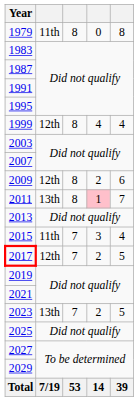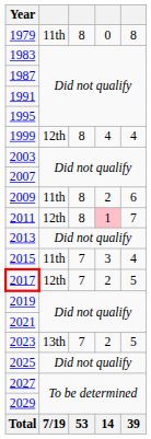 <table class="wikitable" style="text-align:center">
 <tr>
 <th>Year</th>
 <th></th>
 <th width=25></th>
 <th width=25></th>
 <th width=25></th>
 </tr>
 <tr>
 <td> <a href='#'>1979</a></td>
 <td>11th</td>
 <td>8</td>
 <td>0</td>
 <td>8</td>
 </tr>
 <tr>
 <td> <a href='#'>1983</a></td>
 <td colspan=4 rowspan=4><em>Did not qualify</em></td>
 </tr>
 <tr>
 <td> <a href='#'>1987</a></td>
 </tr>
 <tr>
 <td> <a href='#'>1991</a></td>
 </tr>
 <tr>
 <td> <a href='#'>1995</a></td>
 </tr>
 <tr>
 <td> <a href='#'>1999</a></td>
 <td>12th</td>
 <td>8</td>
 <td>4</td>
 <td>4</td>
 </tr>
 <tr>
 <td> <a href='#'>2003</a></td>
 <td colspan=4 rowspan=2><em>Did not qualify</em></td>
 </tr>
 <tr>
 <td> <a href='#'>2007</a></td>
 </tr>
 <tr>
 <td> <a href='#'>2009</a></td>
-<td>12th</td>
+<td>11th</td>
 <td>8</td>
 <td>2</td>
 <td>6</td>
 </tr>
 <tr>
 <td> <a href='#'>2011</a></td>
-<td>13th</td>
+<td>12th</td>
 <td>8</td>
 <td style="background: pink;">1</td>
 <td>7</td>
 </tr>
 <tr>
 <td> <a href='#'>2013</a></td>
 <td colspan=4><em>Did not qualify</em></td>
 </tr>
 <tr>
 <td> <a href='#'>2015</a></td>
 <td>11th</td>
 <td>7</td>
 <td>3</td>
 <td>4</td>
 </tr>
 <tr>
 <td style="border: 3px solid red"> <a href='#'>2017</a></td>
 <td>12th</td>
 <td>7</td>
 <td>2</td>
 <td>5</td>
 </tr>
 <tr>
 <td> <a href='#'>2019</a></td>
 <td colspan=4 rowspan=2><em>Did not qualify</em></td>
 </tr>
 <tr>
 <td> <a href='#'>2021</a></td>
 </tr>
 <tr>
 <td> <a href='#'>2023</a></td>
 <td>13th</td>
 <td>7</td>
 <td>2</td>
 <td>5</td>
 </tr>
 <tr>
 <td> <a href='#'>2025</a></td>
 <td colspan=4><em>Did not qualify</em></td>
 </tr>
 <tr>
 <td> <a href='#'>2027</a></td>
 <td colspan=4 rowspan=2><em>To be determined</em></td>
 </tr>
 <tr>
 <td> <a href='#'>2029</a></td>
 </tr>
 <tr>
 <th>Total</th>
 <th>7/19</th>
 <th>53</th>
 <th>14</th>
 <th>39</th>
 </tr>
 </table>
